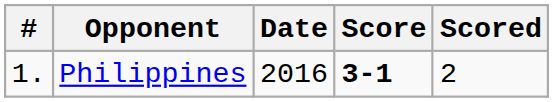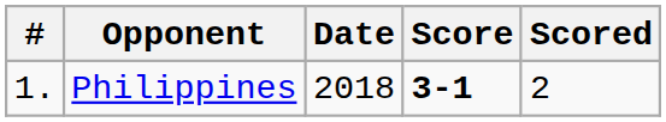 <table class="wikitable">
 <tr>
 <th>#</th>
 <th>Opponent</th>
 <th>Date</th>
 <th>Score</th>
 <th>Scored</th>
 </tr>
 <tr>
 <td>1.</td>
 <td> <a href='#'>Philippines</a></td>
-<td>2016</td>
+<td>2018</td>
 <td><strong>3-1</strong></td>
 <td>2</td>
 </tr>
 </table>
